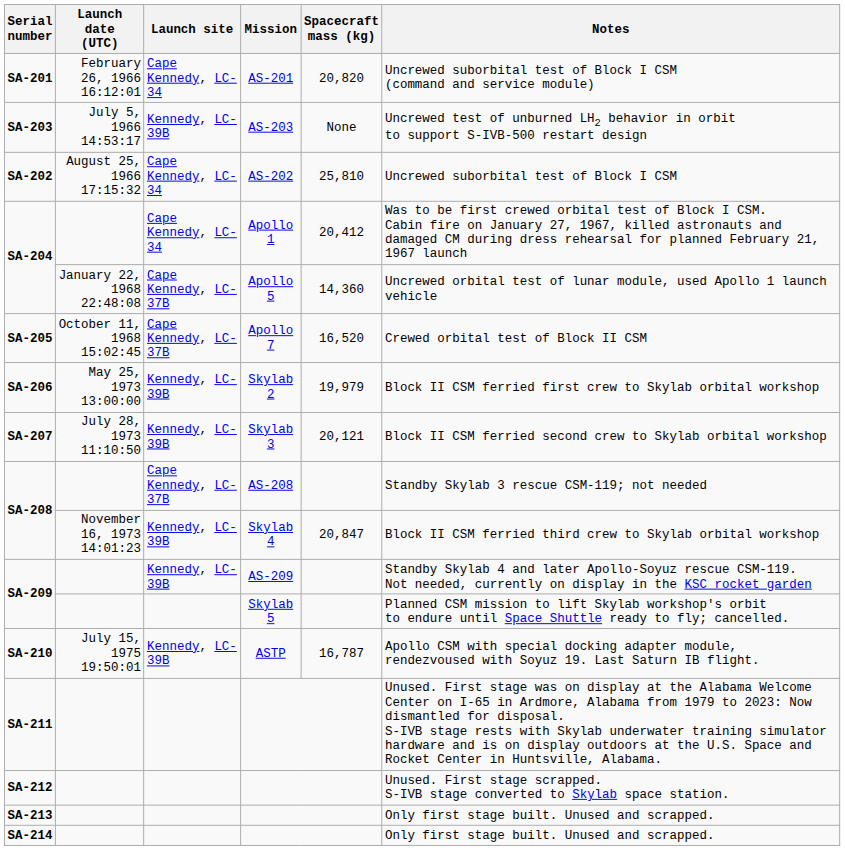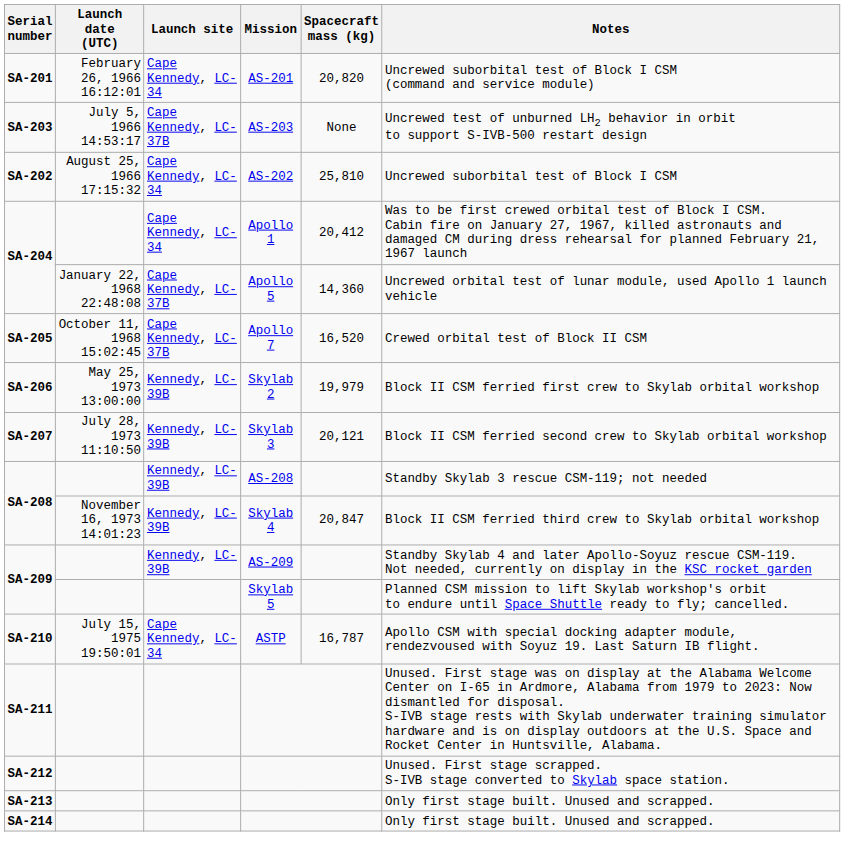 <table class="wikitable">
 <tr>
 <th>Serial<br>number</th>
 <th>Launch<br>date<br>(UTC)</th>
 <th>Launch site</th>
 <th>Mission</th>
 <th>Spacecraft<br>mass (kg)</th>
 <th>Notes</th>
 </tr>
 <tr>
 <td align=center><strong>SA-201</strong></td>
 <td align="right">February 26, 1966<br>16:12:01</td>
 <td><a href='#'>Cape Kennedy</a>, <a href='#'>LC-34</a></td>
 <td align="center"><a href='#'>AS-201</a></td>
 <td align=center>20,820</td>
 <td>Uncrewed suborbital test of Block I CSM<br>(command and service module)</td>
 </tr>
 <tr>
 <td align=center><strong>SA-203</strong></td>
 <td align="right">July 5, 1966<br>14:53:17</td>
-<td><a href='#'>Kennedy</a>, <a href='#'>LC-39B</a></td>
+<td><a href='#'>Cape Kennedy</a>, <a href='#'>LC-37B</a></td>
 <td align="center"><a href='#'>AS-203</a></td>
 <td align=center>None</td>
 <td>Uncrewed test of unburned LH<sub>2</sub> behavior in orbit<br>to support S-IVB-500 restart design</td>
 </tr>
 <tr>
 <td align=center><strong>SA-202</strong></td>
 <td align="right">August 25, 1966<br>17:15:32</td>
 <td><a href='#'>Cape Kennedy</a>, <a href='#'>LC-34</a></td>
 <td align="center"><a href='#'>AS-202</a></td>
 <td align=center>25,810</td>
 <td>Uncrewed suborbital test of Block I CSM</td>
 </tr>
 <tr>
 <td rowspan=2 align=center><strong>SA-204</strong></td>
 <td colspan="1"></td>
 <td><a href='#'>Cape Kennedy</a>, <a href='#'>LC-34</a></td>
 <td align="center"><a href='#'>Apollo 1</a></td>
 <td align=center>20,412</td>
 <td>Was to be first crewed orbital test of Block I CSM.<br>Cabin fire on January 27, 1967, killed astronauts and damaged CM during dress rehearsal for planned February 21, 1967 launch</td>
 </tr>
 <tr>
 <td align="right">January 22, 1968<br>22:48:08</td>
 <td><a href='#'>Cape Kennedy</a>, <a href='#'>LC-37B</a></td>
 <td align="center"><a href='#'>Apollo 5</a></td>
 <td align=center>14,360</td>
 <td>Uncrewed orbital test of lunar module, used Apollo 1 launch vehicle</td>
 </tr>
 <tr>
 <td align=center><strong>SA-205</strong></td>
 <td align="right">October 11, 1968<br>15:02:45</td>
 <td><a href='#'>Cape Kennedy</a>, <a href='#'>LC-37B</a></td>
 <td align="center"><a href='#'>Apollo 7</a></td>
 <td align=center>16,520</td>
 <td>Crewed orbital test of Block II CSM</td>
 </tr>
 <tr>
 <td align=center><strong>SA-206</strong></td>
 <td align="right">May 25, 1973<br>13:00:00</td>
 <td><a href='#'>Kennedy</a>, <a href='#'>LC-39B</a></td>
 <td align="center"><a href='#'>Skylab 2</a></td>
 <td align=center>19,979</td>
 <td>Block II CSM ferried first crew to Skylab orbital workshop</td>
 </tr>
 <tr>
 <td align=center><strong>SA-207</strong></td>
 <td align="right">July 28, 1973<br>11:10:50</td>
 <td><a href='#'>Kennedy</a>, <a href='#'>LC-39B</a></td>
 <td align="center"><a href='#'>Skylab 3</a></td>
 <td align=center>20,121</td>
 <td>Block II CSM ferried second crew to Skylab orbital workshop</td>
 </tr>
 <tr>
 <td rowspan=2 align=center><strong>SA-208</strong></td>
 <td></td>
-<td><a href='#'>Cape Kennedy</a>, <a href='#'>LC-37B</a></td>
+<td><a href='#'>Kennedy</a>, <a href='#'>LC-39B</a></td>
 <td align="center"><a href='#'>AS-208</a></td>
 <td></td>
 <td>Standby Skylab 3 rescue CSM-119; not needed</td>
 </tr>
 <tr>
 <td align="right">November 16, 1973<br>14:01:23</td>
 <td><a href='#'>Kennedy</a>, <a href='#'>LC-39B</a></td>
 <td align="center"><a href='#'>Skylab 4</a></td>
 <td align=center>20,847</td>
 <td>Block II CSM ferried third crew to Skylab orbital workshop</td>
 </tr>
 <tr>
 <td rowspan=2 align=center><strong>SA-209</strong></td>
 <td></td>
 <td><a href='#'>Kennedy</a>, <a href='#'>LC-39B</a></td>
 <td align="center"><a href='#'>AS-209</a></td>
 <td></td>
 <td>Standby Skylab 4 and later Apollo-Soyuz rescue CSM-119.<br>Not needed, currently on display in the <a href='#'>KSC rocket garden</a></td>
 </tr>
 <tr>
 <td></td>
 <td></td>
 <td align="center"><a href='#'>Skylab 5</a></td>
 <td></td>
 <td>Planned CSM mission to lift Skylab workshop's orbit<br>to endure until <a href='#'>Space Shuttle</a> ready to fly; cancelled.</td>
 </tr>
 <tr>
 <td align=center><strong>SA-210</strong></td>
 <td align="right">July 15, 1975<br>19:50:01</td>
-<td><a href='#'>Kennedy</a>, <a href='#'>LC-39B</a></td>
+<td><a href='#'>Cape Kennedy</a>, <a href='#'>LC-34</a></td>
 <td align="center"><a href='#'>ASTP</a></td>
 <td align=center>16,787</td>
 <td>Apollo CSM with special docking adapter module,<br>rendezvoused with Soyuz 19. Last Saturn IB flight.</td>
 </tr>
 <tr>
 <td align=center><strong>SA-211</strong></td>
 <td></td>
 <td></td>
 <td colspan="2"></td>
 <td>Unused. First stage was on display at the Alabama Welcome Center on I-65 in Ardmore, Alabama from 1979 to 2023: Now dismantled for disposal. <br>S-IVB stage rests with Skylab underwater training simulator hardware and is on display outdoors at the U.S. Space and Rocket Center in Huntsville, Alabama.</td>
 </tr>
 <tr>
 <td align=center><strong>SA-212</strong></td>
 <td></td>
 <td></td>
 <td colspan="2"></td>
 <td>Unused. First stage scrapped.<br>S-IVB stage converted to <a href='#'>Skylab</a> space station.</td>
 </tr>
 <tr>
 <td align=center><strong>SA-213</strong></td>
 <td></td>
 <td></td>
 <td colspan="2"></td>
 <td>Only first stage built. Unused and scrapped.</td>
 </tr>
 <tr>
 <td align=center><strong>SA-214</strong></td>
 <td></td>
 <td></td>
 <td colspan="2"></td>
 <td>Only first stage built. Unused and scrapped.</td>
 </tr>
 </table>
